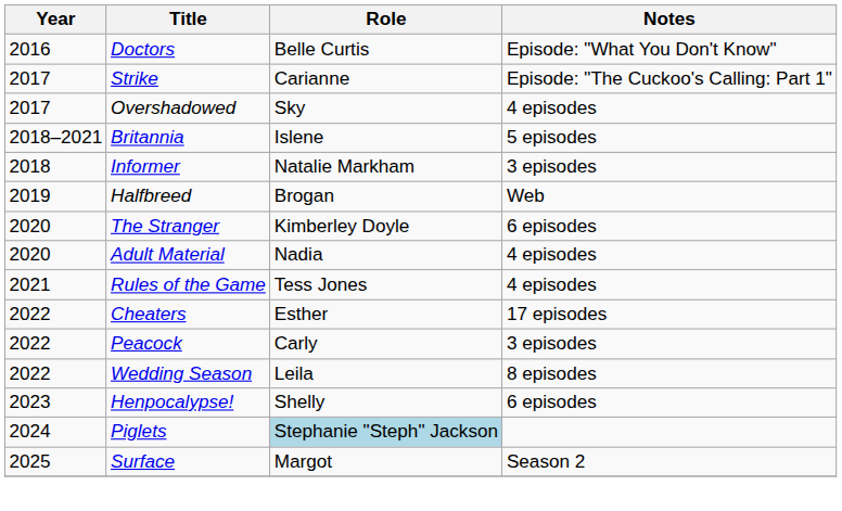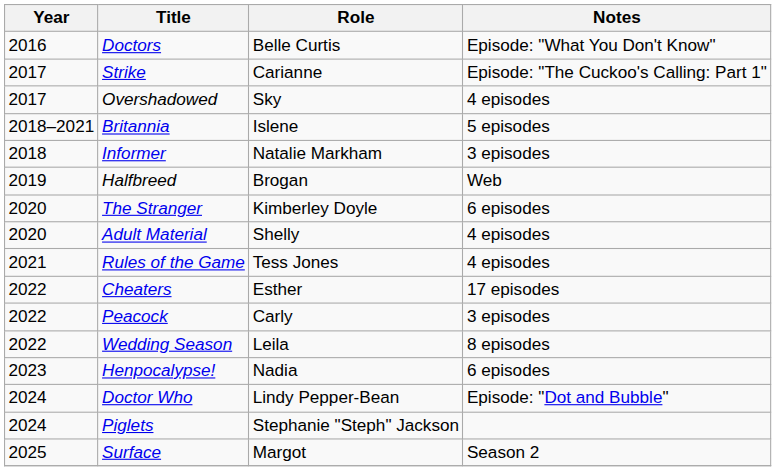 <table class="wikitable sortable">
 <tr>
 <th>Year</th>
 <th>Title</th>
 <th>Role</th>
 <th class="unsortable">Notes</th>
 </tr>
 <tr>
 <td>2016</td>
 <td><em><a href='#'>Doctors</a></em></td>
 <td>Belle Curtis</td>
 <td>Episode: "What You Don't Know"</td>
 </tr>
 <tr>
 <td>2017</td>
 <td><em><a href='#'>Strike</a></em></td>
 <td>Carianne</td>
 <td>Episode: "The Cuckoo's Calling: Part 1"</td>
 </tr>
 <tr>
 <td>2017</td>
 <td><em>Overshadowed</em></td>
 <td>Sky</td>
 <td>4 episodes</td>
 </tr>
 <tr>
 <td>2018–2021</td>
 <td><em><a href='#'>Britannia</a></em></td>
 <td>Islene</td>
 <td>5 episodes</td>
 </tr>
 <tr>
 <td>2018</td>
 <td><em><a href='#'>Informer</a></em></td>
 <td>Natalie Markham</td>
 <td>3 episodes</td>
 </tr>
 <tr>
 <td>2019</td>
 <td><em>Halfbreed</em></td>
 <td>Brogan</td>
 <td>Web</td>
 </tr>
 <tr>
 <td>2020</td>
 <td><em><a href='#'>The Stranger</a></em></td>
 <td>Kimberley Doyle</td>
 <td>6 episodes</td>
 </tr>
 <tr>
 <td>2020</td>
 <td><em><a href='#'>Adult Material</a></em></td>
-<td>Nadia</td>
+<td>Shelly</td>
 <td>4 episodes</td>
 </tr>
 <tr>
 <td>2021</td>
 <td><em><a href='#'>Rules of the Game</a></em></td>
 <td>Tess Jones</td>
 <td>4 episodes</td>
 </tr>
 <tr>
 <td>2022</td>
 <td><em><a href='#'>Cheaters</a></em></td>
 <td>Esther</td>
 <td>17 episodes</td>
 </tr>
 <tr>
 <td>2022</td>
 <td><em><a href='#'>Peacock</a></em></td>
 <td>Carly</td>
 <td>3 episodes</td>
 </tr>
 <tr>
 <td>2022</td>
 <td><em><a href='#'>Wedding Season</a></em></td>
 <td>Leila</td>
 <td>8 episodes</td>
 </tr>
 <tr>
 <td>2023</td>
 <td><em><a href='#'>Henpocalypse!</a></em></td>
-<td>Shelly</td>
+<td>Nadia</td>
 <td>6 episodes</td>
 </tr>
 <tr>
 <td>2024</td>
+<td><em><a href='#'>Doctor Who</a></em></td>
+<td>Lindy Pepper-Bean</td>
+<td>Episode: "<a href='#'>Dot and Bubble</a>"</td>
+</tr>
+<tr>
+<td>2024</td>
 <td><em><a href='#'>Piglets</a></em></td>
-<td style="background: lightblue;">Stephanie "Steph" Jackson</td>
+<td>Stephanie "Steph" Jackson</td>
 <td></td>
 </tr>
 <tr>
 <td>2025</td>
 <td><em><a href='#'>Surface</a></em></td>
 <td>Margot</td>
 <td>Season 2</td>
 </tr>
 <tr>
 </tr>
 </table>
